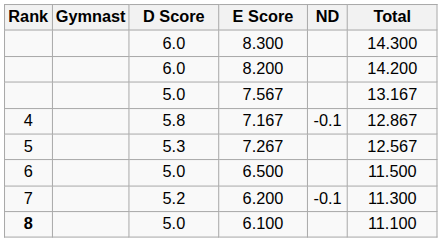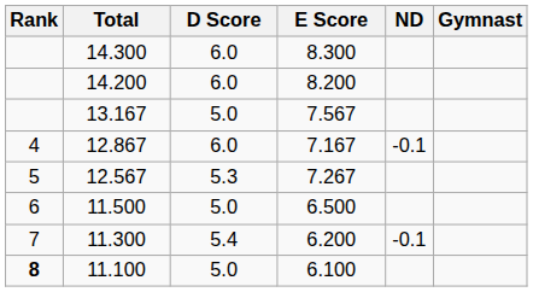 <table class="wikitable" style="text-align:center">
 <tr>
 <th>Rank</th>
-<th>Gymnast</th>
+<th style="width:5em">Total</th>
 <th style="width:5em">D Score</th>
 <th style="width:5em">E Score</th>
 <th style="width:2em">ND</th>
-<th style="width:5em">Total</th>
+<th>Gymnast</th>
 </tr>
 <tr>
 <td></td>
-<td align=left></td>
+<td>14.300</td>
 <td>6.0</td>
 <td>8.300</td>
 <td></td>
-<td>14.300</td>
+<td align=left></td>
 </tr>
 <tr>
 <td></td>
-<td align=left></td>
+<td>14.200</td>
 <td>6.0</td>
 <td>8.200</td>
 <td></td>
-<td>14.200</td>
+<td align=left></td>
 </tr>
 <tr>
 <td></td>
-<td align=left></td>
+<td>13.167</td>
 <td>5.0</td>
 <td>7.567</td>
 <td></td>
-<td>13.167</td>
+<td align=left></td>
 </tr>
 <tr>
 <td>4</td>
-<td align=left></td>
-<td>5.8</td>
+<td>12.867</td>
+<td>6.0</td>
 <td>7.167</td>
 <td>-0.1</td>
-<td>12.867</td>
+<td align=left></td>
 </tr>
 <tr>
 <td>5</td>
-<td align=left></td>
+<td>12.567</td>
 <td>5.3</td>
 <td>7.267</td>
 <td></td>
-<td>12.567</td>
+<td align=left></td>
 </tr>
 <tr>
 <td>6</td>
-<td align=left></td>
+<td>11.500</td>
 <td>5.0</td>
 <td>6.500</td>
 <td></td>
-<td>11.500</td>
+<td align=left></td>
 </tr>
 <tr>
 <td>7</td>
-<td align=left></td>
-<td>5.2</td>
+<td>11.300</td>
+<td>5.4</td>
 <td>6.200</td>
 <td>-0.1</td>
-<td>11.300</td>
+<td align=left></td>
 </tr>
 <tr>
 <td><strong>8</strong></td>
-<td align=left></td>
+<td>11.100</td>
 <td>5.0</td>
 <td>6.100</td>
 <td></td>
-<td>11.100</td>
+<td align=left></td>
 </tr>
 </table>
